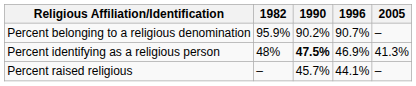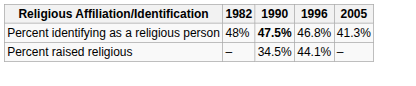 <table class="wikitable">
 <tr>
 <th>Religious Affiliation/Identification</th>
 <th>1982</th>
 <th>1990</th>
 <th>1996</th>
 <th>2005</th>
 </tr>
 <tr>
-<td>Percent belonging to a religious denomination</td>
-<td>95.9%</td>
-<td>90.2%</td>
-<td>90.7%</td>
-<td>–</td>
-</tr>
-<tr>
 <td>Percent identifying as a religious person</td>
 <td>48%</td>
 <td><strong>47.5%</strong></td>
-<td>46.9%</td>
+<td>46.8%</td>
 <td>41.3%</td>
 </tr>
 <tr>
 <td>Percent raised religious</td>
 <td>–</td>
-<td>45.7%</td>
+<td>34.5%</td>
 <td>44.1%</td>
 <td>–</td>
 </tr>
 </table>
